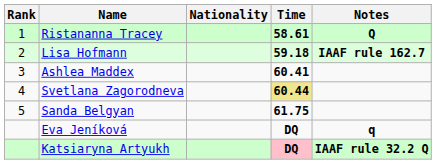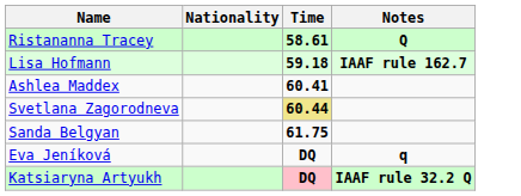 <table class="wikitable sortable" style="text-align:center">
 <tr>
-<th>Rank</th>
 <th>Name</th>
 <th>Nationality</th>
 <th>Time</th>
 <th>Notes</th>
 </tr>
 <tr bgcolor=ccffcc>
-<td>1</td>
 <td align=left><a href='#'>Ristananna Tracey</a></td>
 <td align=left></td>
 <td><strong>58.61</strong></td>
 <td><strong>Q</strong></td>
 </tr>
 <tr bgcolor=ddffdd>
-<td>2</td>
 <td align=left><a href='#'>Lisa Hofmann</a></td>
 <td align=left></td>
 <td><strong>59.18</strong></td>
 <td><strong>IAAF rule 162.7</strong></td>
 </tr>
 <tr>
-<td>3</td>
 <td align=left><a href='#'>Ashlea Maddex</a></td>
 <td align=left></td>
 <td><strong>60.41</strong></td>
 <td></td>
 </tr>
 <tr>
-<td>4</td>
 <td align=left><a href='#'>Svetlana Zagorodneva</a></td>
 <td align=left></td>
 <td style="background: khaki;"><strong>60.44</strong></td>
 <td></td>
 </tr>
 <tr>
-<td>5</td>
 <td align=left><a href='#'>Sanda Belgyan</a></td>
 <td align=left></td>
 <td><strong>61.75</strong></td>
 <td></td>
 </tr>
 <tr>
-<td></td>
 <td align=left><a href='#'>Eva Jeníková</a></td>
 <td align=left></td>
 <td><strong>DQ</strong></td>
 <td><strong>q</strong></td>
 </tr>
 <tr bgcolor=ccffcc>
-<td></td>
 <td align=left><a href='#'>Katsiaryna Artyukh</a></td>
 <td align=left></td>
 <td bgcolor=pink><strong>DQ</strong></td>
 <td><strong>IAAF rule 32.2 Q</strong></td>
 </tr>
 </table>
